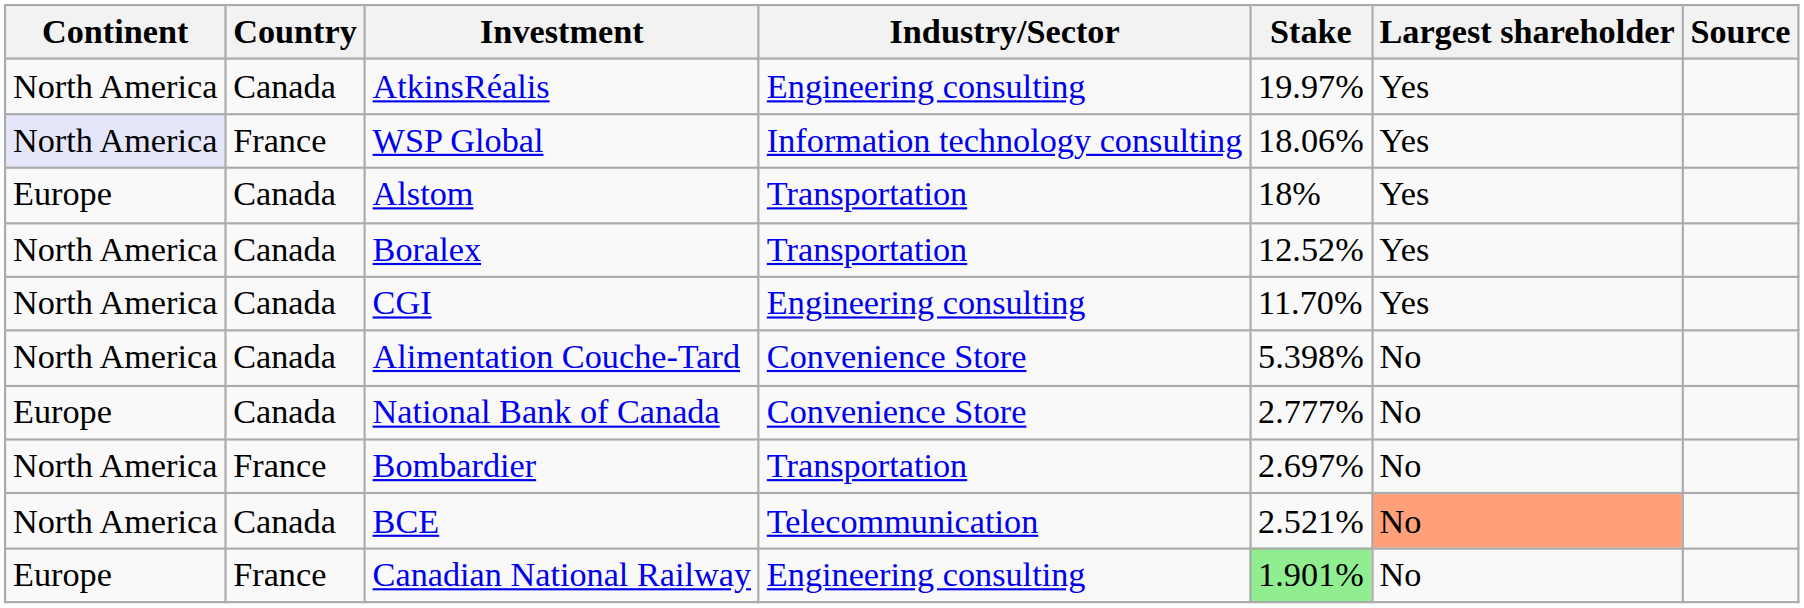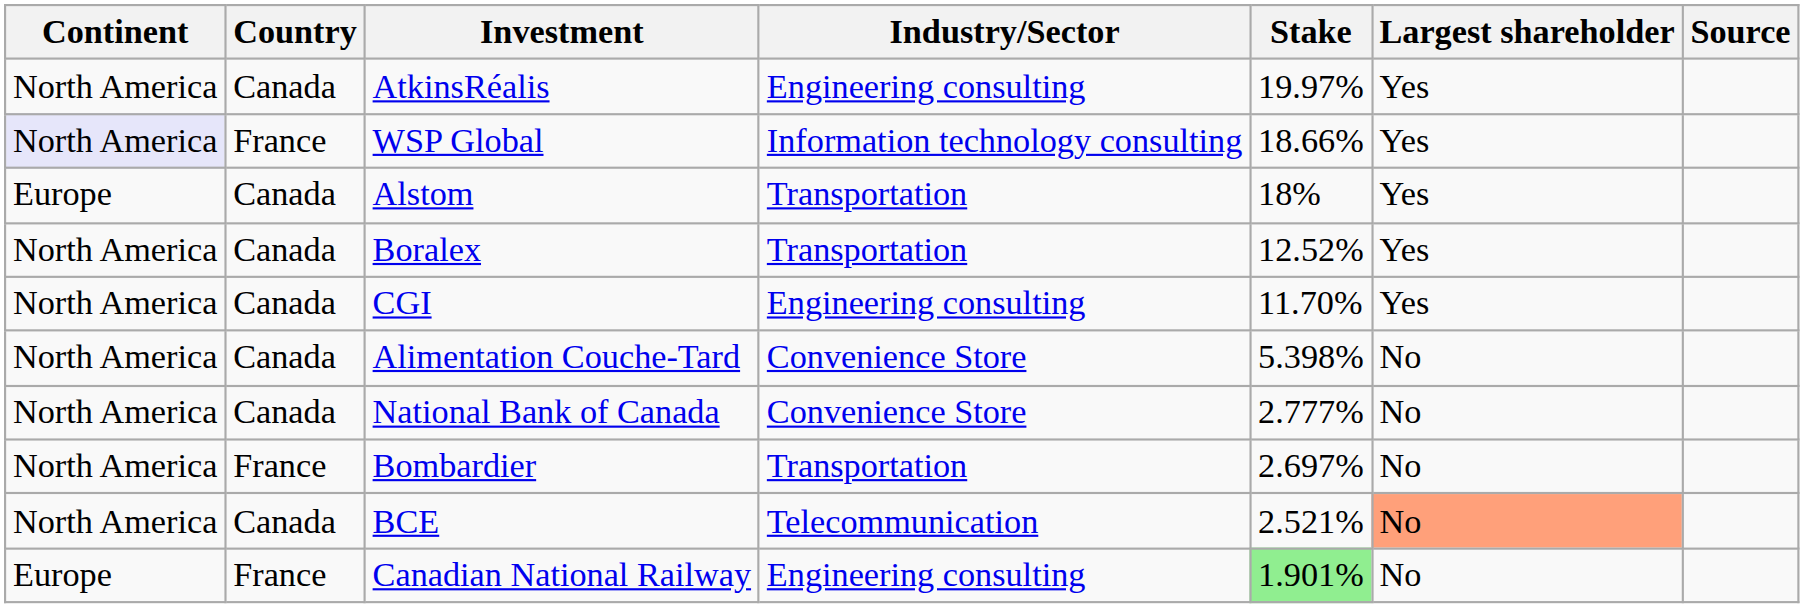 <table class="wikitable sortable">
 <tr>
 <th>Continent</th>
 <th>Country</th>
 <th>Investment</th>
 <th>Industry/Sector</th>
 <th>Stake</th>
 <th>Largest shareholder</th>
 <th>Source</th>
 </tr>
 <tr>
 <td>North America</td>
 <td>Canada</td>
 <td><a href='#'>AtkinsRéalis</a></td>
 <td><a href='#'>Engineering consulting</a></td>
 <td>19.97%</td>
 <td>Yes</td>
 <td></td>
 </tr>
 <tr>
 <td style="background: lavender;">North America</td>
 <td>France</td>
 <td><a href='#'>WSP Global</a></td>
 <td><a href='#'>Information technology consulting</a></td>
-<td>18.06%</td>
+<td>18.66%</td>
 <td>Yes</td>
 <td></td>
 </tr>
 <tr>
 <td>Europe</td>
 <td>Canada</td>
 <td><a href='#'>Alstom</a></td>
 <td><a href='#'>Transportation</a></td>
 <td>18%</td>
 <td>Yes</td>
 <td></td>
 </tr>
 <tr>
 <td>North America</td>
 <td>Canada</td>
 <td><a href='#'>Boralex</a></td>
 <td><a href='#'>Transportation</a></td>
 <td>12.52%</td>
 <td>Yes</td>
 <td></td>
 </tr>
 <tr>
 <td>North America</td>
 <td>Canada</td>
 <td><a href='#'>CGI</a></td>
 <td><a href='#'>Engineering consulting</a></td>
 <td>11.70%</td>
 <td>Yes</td>
 <td></td>
 </tr>
 <tr>
 <td>North America</td>
 <td>Canada</td>
 <td><a href='#'>Alimentation Couche-Tard</a></td>
 <td><a href='#'>Convenience Store</a></td>
 <td>5.398%</td>
 <td>No</td>
 <td></td>
 </tr>
 <tr>
-<td>Europe</td>
+<td>North America</td>
 <td>Canada</td>
 <td><a href='#'>National Bank of Canada</a></td>
 <td><a href='#'>Convenience Store</a></td>
 <td>2.777%</td>
 <td>No</td>
 <td></td>
 </tr>
 <tr>
 <td>North America</td>
 <td>France</td>
 <td><a href='#'>Bombardier</a></td>
 <td><a href='#'>Transportation</a></td>
 <td>2.697%</td>
 <td>No</td>
 <td></td>
 </tr>
 <tr>
 <td>North America</td>
 <td>Canada</td>
 <td><a href='#'>BCE</a></td>
 <td><a href='#'>Telecommunication</a></td>
 <td>2.521%</td>
 <td style="background: lightsalmon;">No</td>
 <td></td>
 </tr>
 <tr>
 <td>Europe</td>
 <td>France</td>
 <td><a href='#'>Canadian National Railway</a></td>
 <td><a href='#'>Engineering consulting</a></td>
 <td style="background: lightgreen;">1.901%</td>
 <td>No</td>
 <td></td>
 </tr>
 </table>
